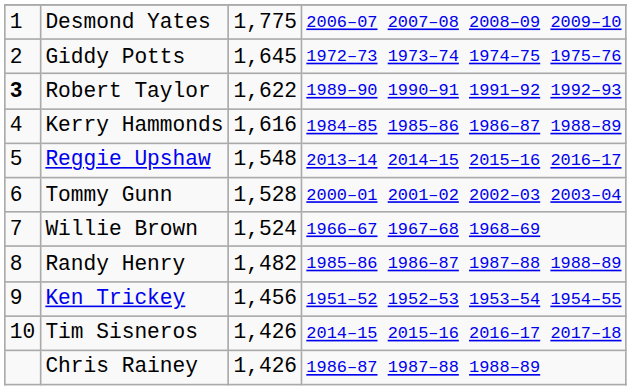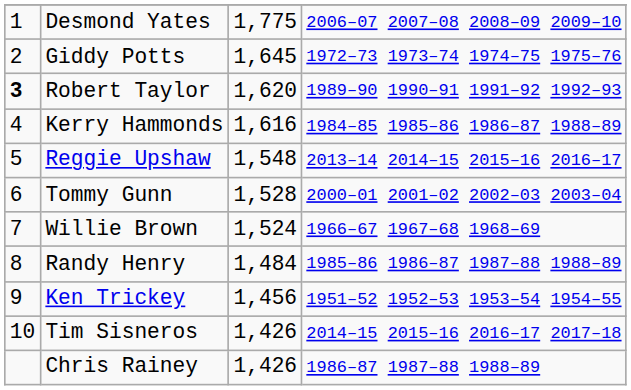 <table class="wikitable">
 <tr>
 </tr>
 <tr>
 <td>1</td>
 <td>Desmond Yates</td>
 <td>1,775</td>
 <td style="font-size:80%;"><a href='#'>2006–07</a> <a href='#'>2007–08</a> <a href='#'>2008–09</a> <a href='#'>2009–10</a></td>
 </tr>
 <tr>
 <td>2</td>
 <td>Giddy Potts</td>
 <td>1,645</td>
 <td style="font-size:80%;"><a href='#'>1972–73</a> <a href='#'>1973–74</a> <a href='#'>1974–75</a> <a href='#'>1975–76</a></td>
 </tr>
 <tr>
 <td><strong>3</strong></td>
 <td>Robert Taylor</td>
-<td>1,622</td>
+<td>1,620</td>
 <td style="font-size:80%;"><a href='#'>1989–90</a> <a href='#'>1990–91</a> <a href='#'>1991–92</a> <a href='#'>1992–93</a></td>
 </tr>
 <tr>
 <td>4</td>
 <td>Kerry Hammonds</td>
 <td>1,616</td>
 <td style="font-size:80%;"><a href='#'>1984–85</a> <a href='#'>1985–86</a> <a href='#'>1986–87</a> <a href='#'>1988–89</a></td>
 </tr>
 <tr>
 <td>5</td>
 <td><a href='#'>Reggie Upshaw</a></td>
 <td>1,548</td>
 <td style="font-size:80%;"><a href='#'>2013–14</a> <a href='#'>2014–15</a> <a href='#'>2015–16</a> <a href='#'>2016–17</a></td>
 </tr>
 <tr>
 <td>6</td>
 <td>Tommy Gunn</td>
 <td>1,528</td>
 <td style="font-size:80%;"><a href='#'>2000–01</a> <a href='#'>2001–02</a> <a href='#'>2002–03</a> <a href='#'>2003–04</a></td>
 </tr>
 <tr>
 <td>7</td>
 <td>Willie Brown</td>
 <td>1,524</td>
 <td style="font-size:80%;"><a href='#'>1966–67</a> <a href='#'>1967–68</a> <a href='#'>1968–69</a></td>
 </tr>
 <tr>
 <td>8</td>
 <td>Randy Henry</td>
-<td>1,482</td>
+<td>1,484</td>
 <td style="font-size:80%;"><a href='#'>1985–86</a> <a href='#'>1986–87</a> <a href='#'>1987–88</a> <a href='#'>1988–89</a></td>
 </tr>
 <tr>
 <td>9</td>
 <td><a href='#'>Ken Trickey</a></td>
 <td>1,456</td>
 <td style="font-size:80%;"><a href='#'>1951–52</a> <a href='#'>1952–53</a> <a href='#'>1953–54</a> <a href='#'>1954–55</a></td>
 </tr>
 <tr>
 <td>10</td>
 <td>Tim Sisneros</td>
 <td>1,426</td>
 <td style="font-size:80%;"><a href='#'>2014–15</a> <a href='#'>2015–16</a> <a href='#'>2016–17</a> <a href='#'>2017–18</a></td>
 </tr>
 <tr>
 <td></td>
 <td>Chris Rainey</td>
 <td>1,426</td>
 <td style="font-size:80%;"><a href='#'>1986–87</a> <a href='#'>1987–88</a> <a href='#'>1988–89</a></td>
 </tr>
 </table>
